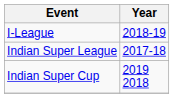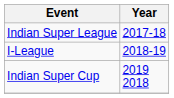 <table class="wikitable sortable">
 <tr>
 <th>Event</th>
 <th>Year</th>
 </tr>
 <tr>
+<td><a href='#'>Indian Super League</a></td>
+<td><a href='#'>2017-18</a></td>
+</tr>
+<tr>
 <td><a href='#'>I-League</a></td>
 <td><a href='#'>2018-19</a></td>
-</tr>
-<tr>
-<td><a href='#'>Indian Super League</a></td>
-<td><a href='#'>2017-18</a></td>
 </tr>
 <tr>
 <td><a href='#'>Indian Super Cup</a></td>
 <td><a href='#'>2019</a> <br> <a href='#'>2018</a></td>
 </tr>
 <tr>
 </tr>
 </table>
